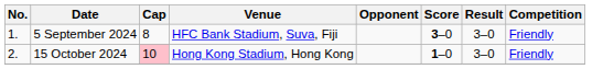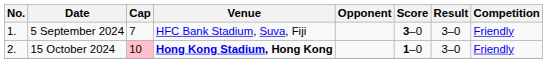 <table class="wikitable">
 <tr>
 <th>No.</th>
 <th>Date</th>
 <th>Cap</th>
 <th>Venue</th>
 <th>Opponent</th>
 <th>Score</th>
 <th>Result</th>
 <th>Competition</th>
 </tr>
 <tr>
 <td>1.</td>
 <td>5 September 2024</td>
-<td>8</td>
+<td>7</td>
 <td><a href='#'>HFC Bank Stadium</a>, <a href='#'>Suva</a>, Fiji</td>
 <td></td>
 <td align=center><strong>3</strong>–0</td>
 <td align=center>3–0</td>
 <td><a href='#'>Friendly</a></td>
 </tr>
 <tr>
 <td>2.</td>
 <td>15 October 2024</td>
 <td style="background: pink;">10</td>
-<td><a href='#'>Hong Kong Stadium</a>, Hong Kong</td>
+<td><strong><a href='#'>Hong Kong Stadium</a>, Hong Kong</strong></td>
 <td></td>
 <td align=center><strong>1</strong>–0</td>
 <td align=center>3–0</td>
 <td><a href='#'>Friendly</a></td>
 </tr>
 <tr>
 </tr>
 </table>
